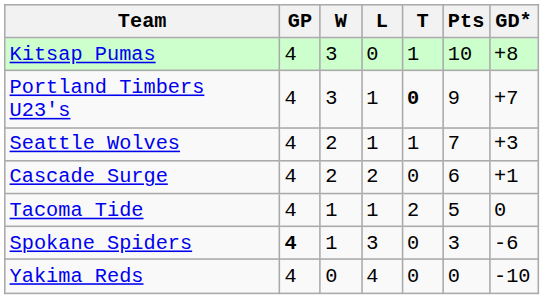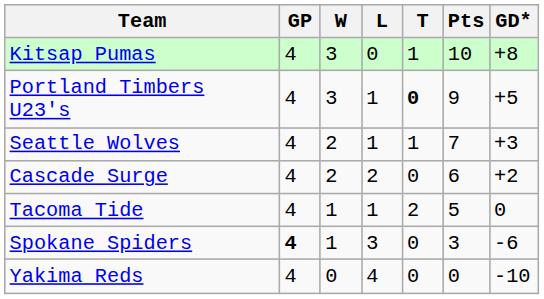 <table class="wikitable">
 <tr>
 <th width="170">Team</th>
 <th width="20">GP</th>
 <th width="20">W</th>
 <th width="20">L</th>
 <th width="20">T</th>
 <th width="20">Pts</th>
 <th width="25">GD*</th>
 </tr>
 <tr bgcolor=#ccffcc>
 <td><a href='#'>Kitsap Pumas</a></td>
 <td>4</td>
 <td>3</td>
 <td>0</td>
 <td>1</td>
 <td>10</td>
 <td>+8</td>
 </tr>
 <tr>
 <td><a href='#'>Portland Timbers U23's</a></td>
 <td>4</td>
 <td>3</td>
 <td>1</td>
 <td><strong>0</strong></td>
 <td>9</td>
-<td>+7</td>
+<td>+5</td>
 </tr>
 <tr>
 <td><a href='#'>Seattle Wolves</a></td>
 <td>4</td>
 <td>2</td>
 <td>1</td>
 <td>1</td>
 <td>7</td>
 <td>+3</td>
 </tr>
 <tr>
 <td><a href='#'>Cascade Surge</a></td>
 <td>4</td>
 <td>2</td>
 <td>2</td>
 <td>0</td>
 <td>6</td>
-<td>+1</td>
+<td>+2</td>
 </tr>
 <tr>
 <td><a href='#'>Tacoma Tide</a></td>
 <td>4</td>
 <td>1</td>
 <td>1</td>
 <td>2</td>
 <td>5</td>
 <td>0</td>
 </tr>
 <tr>
 <td><a href='#'>Spokane Spiders</a></td>
 <td><strong>4</strong></td>
 <td>1</td>
 <td>3</td>
 <td>0</td>
 <td>3</td>
 <td>-6</td>
 </tr>
 <tr>
 <td><a href='#'>Yakima Reds</a></td>
 <td>4</td>
 <td>0</td>
 <td>4</td>
 <td>0</td>
 <td>0</td>
 <td>-10</td>
 </tr>
 </table>
